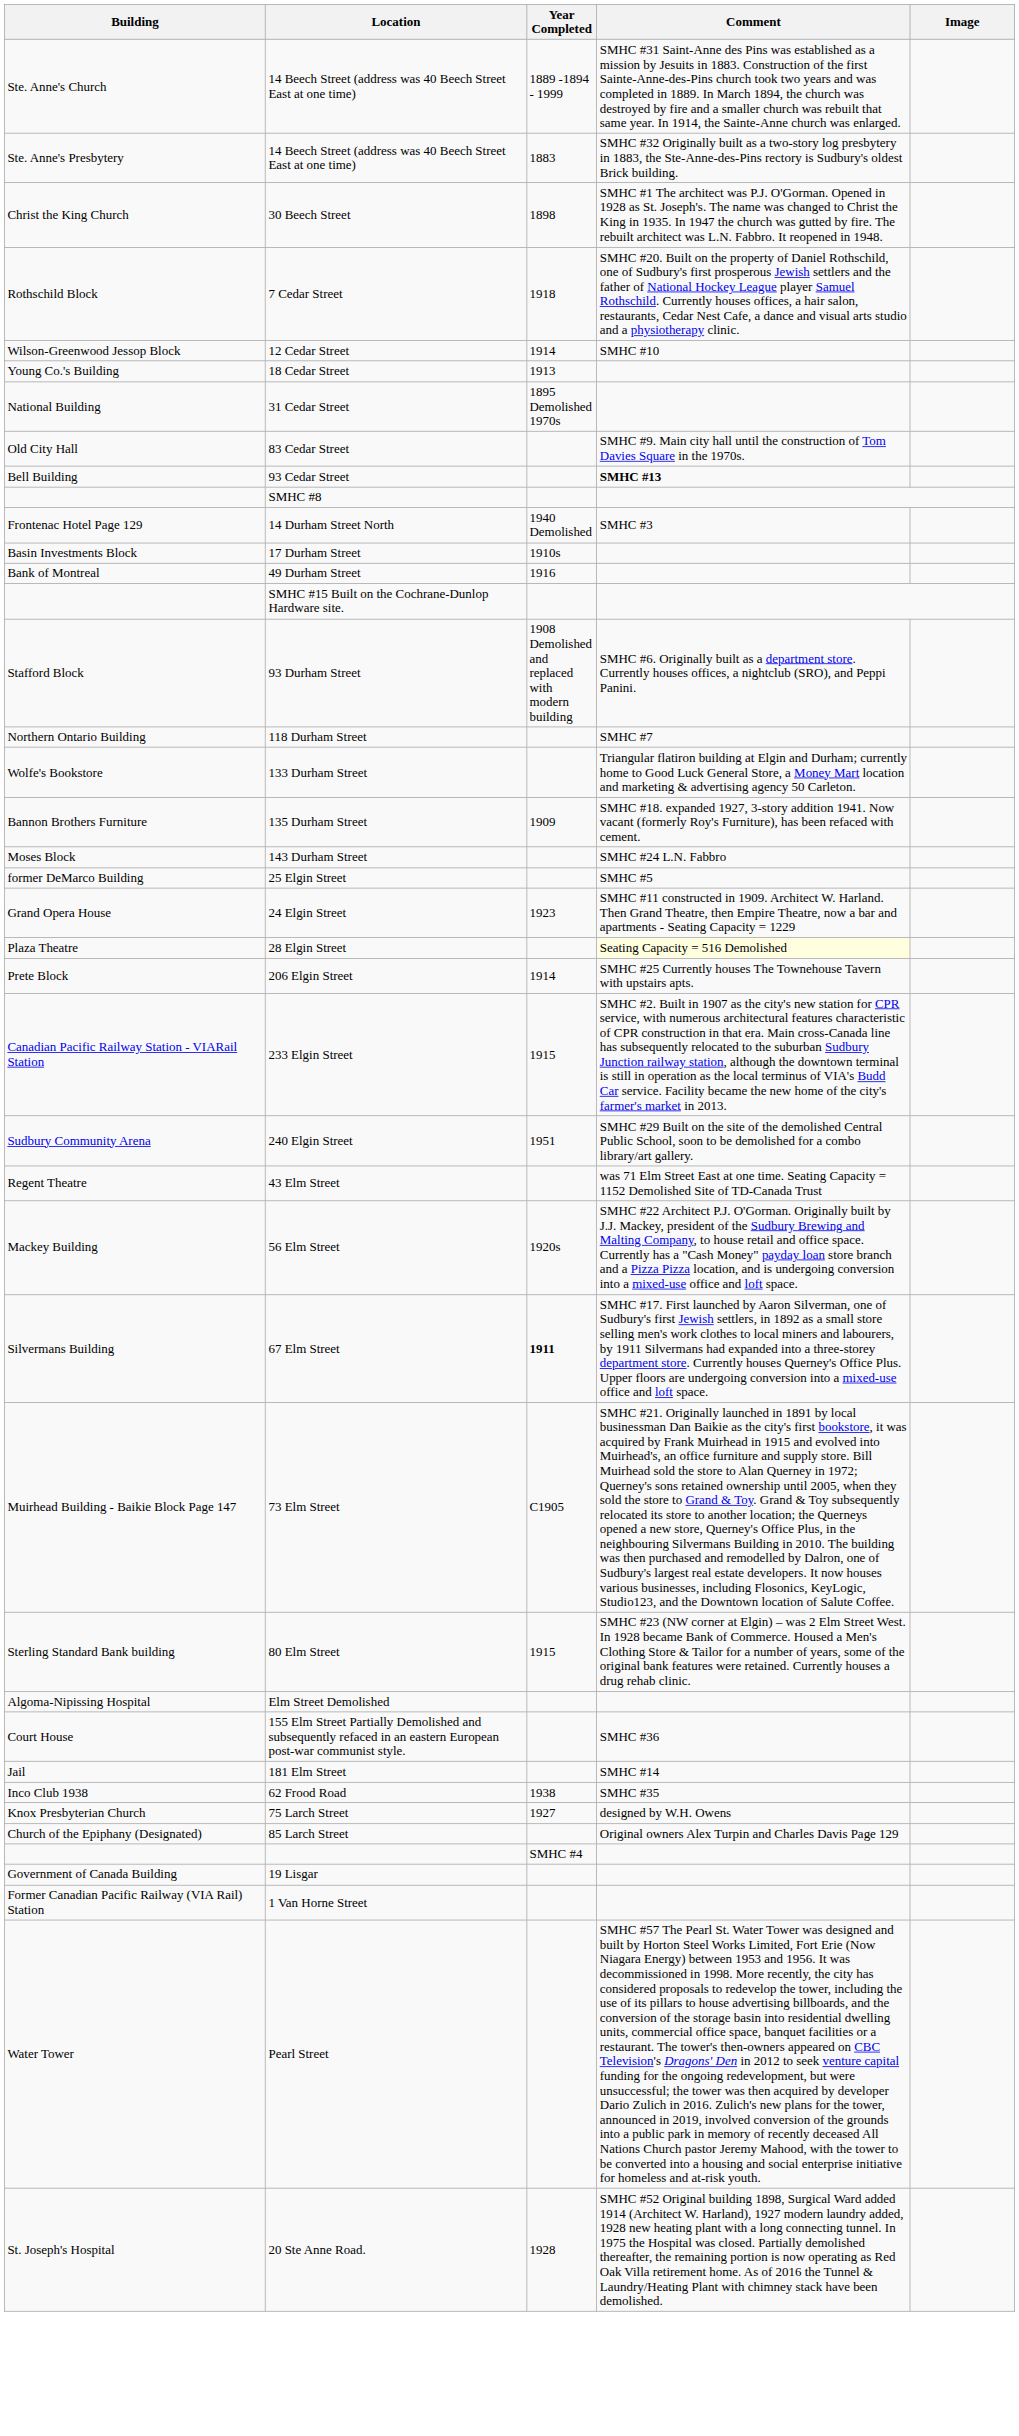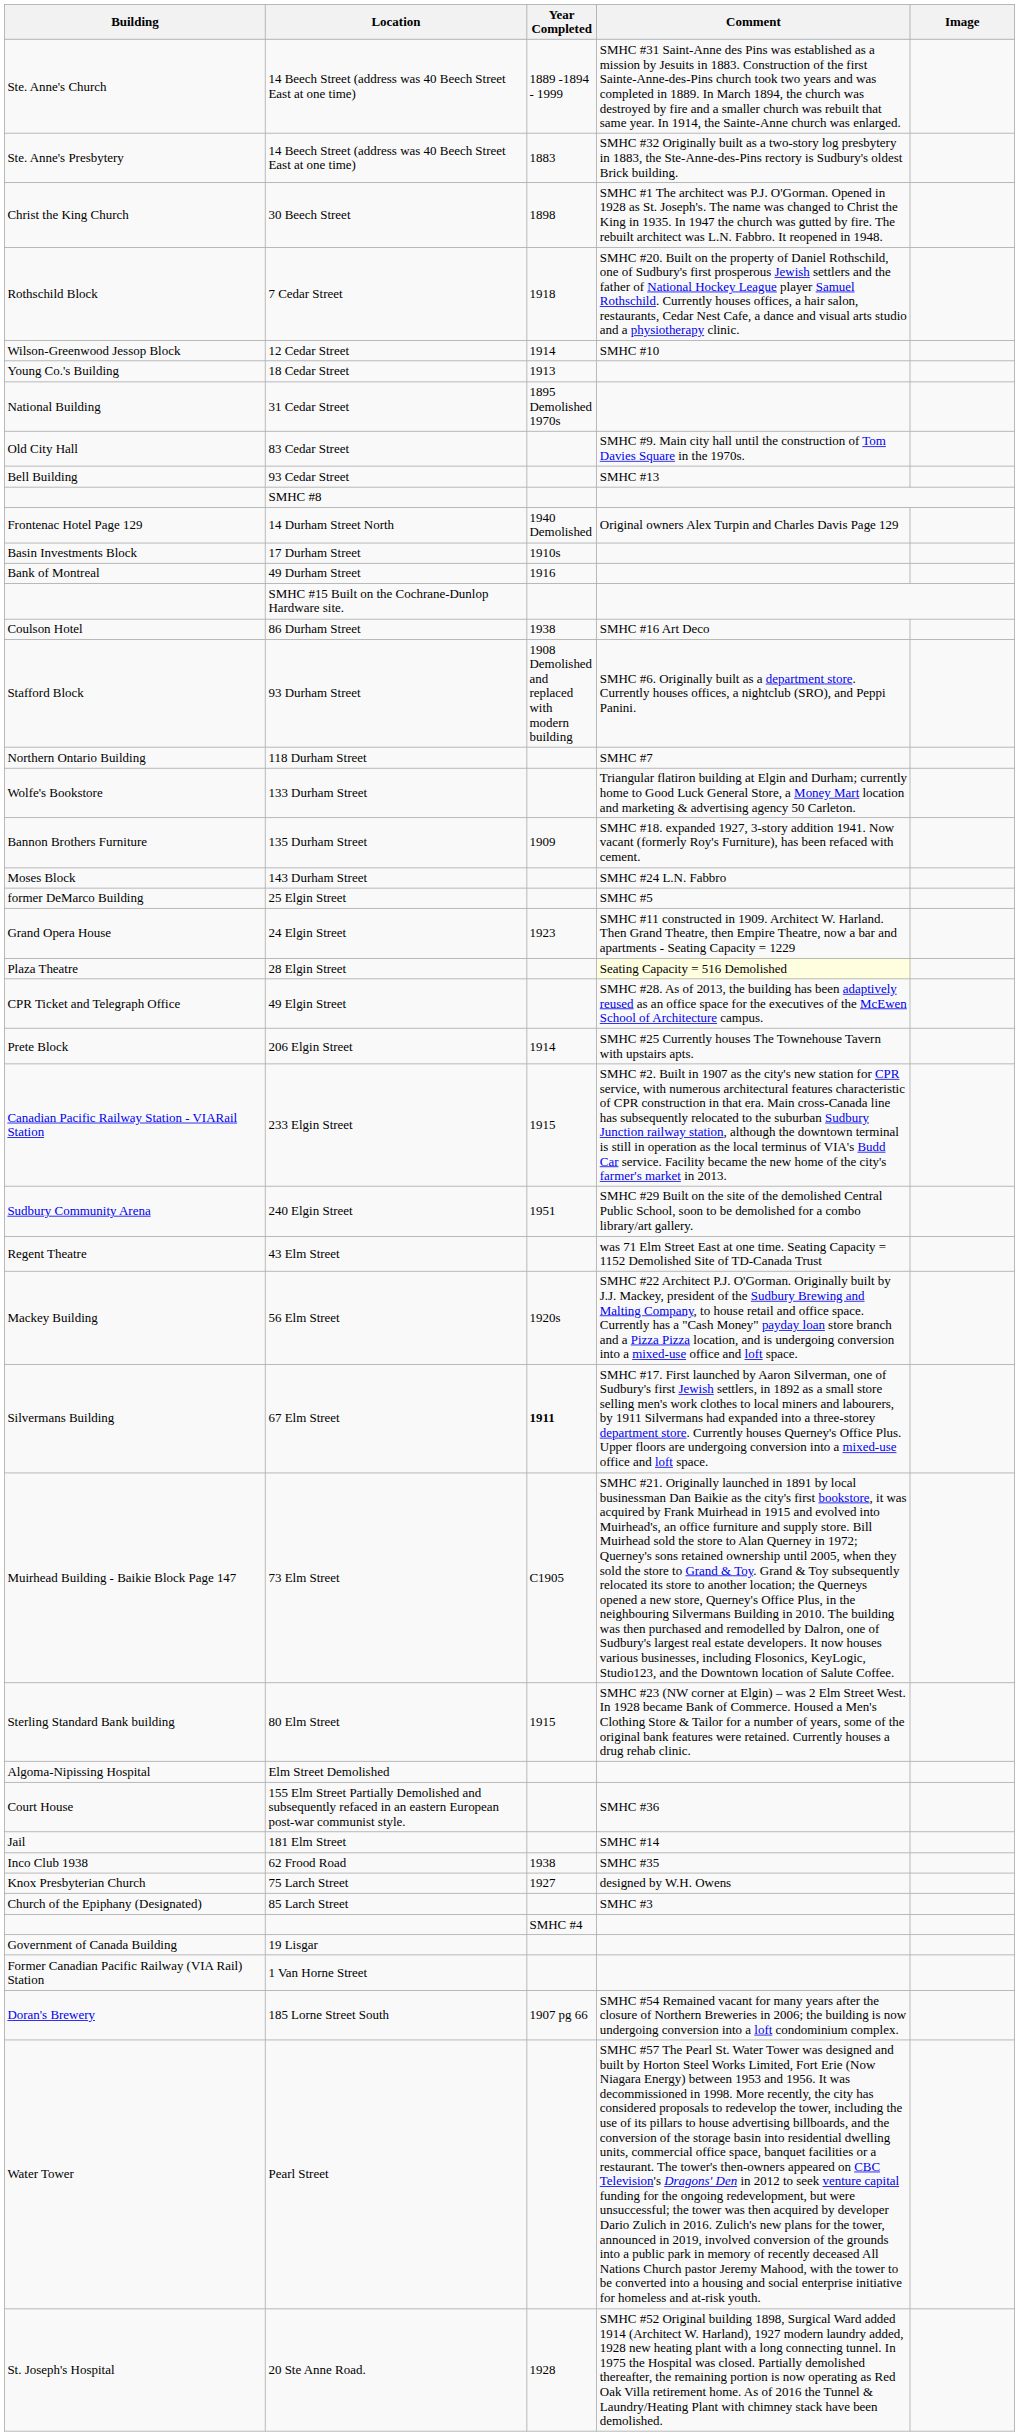 <table class="wikitable">
 <tr style="background:lightblue;">
 <th width=25%>Building</th>
 <th width=25%>Location</th>
 <th width=5%>Year Completed</th>
 <th width=30%>Comment</th>
 <th width=10%>Image</th>
 </tr>
 <tr>
 <td>Ste. Anne's Church </td>
 <td>14 Beech Street (address was 40 Beech Street East at one time)</td>
 <td>1889 -1894 - 1999</td>
 <td>SMHC #31 Saint-Anne des Pins was established as a mission by Jesuits in 1883. Construction of the first Sainte-Anne-des-Pins church took two years and was completed in 1889. In March 1894, the church was destroyed by fire and a smaller church was rebuilt that same year. In 1914, the Sainte-Anne church was enlarged.</td>
 <td></td>
 </tr>
 <tr>
 <td>Ste. Anne's Presbytery </td>
 <td>14 Beech Street (address was 40 Beech Street East at one time)</td>
 <td>1883</td>
 <td>SMHC #32 Originally built as a two-story log presbytery in 1883, the Ste-Anne-des-Pins rectory is Sudbury's oldest Brick building.</td>
 <td></td>
 </tr>
 <tr>
 <td>Christ the King Church </td>
 <td>30 Beech Street</td>
 <td>1898</td>
 <td>SMHC #1 The architect was P.J. O'Gorman. Opened in 1928 as St. Joseph's. The name was changed to Christ the King in 1935. In 1947 the church was gutted by fire. The rebuilt architect was L.N. Fabbro. It reopened in 1948.</td>
 <td></td>
 </tr>
 <tr>
 <td>Rothschild Block </td>
 <td>7 Cedar Street</td>
 <td>1918</td>
 <td>SMHC #20. Built on the property of Daniel Rothschild, one of Sudbury's first prosperous <a href='#'>Jewish</a> settlers and the father of <a href='#'>National Hockey League</a> player <a href='#'>Samuel Rothschild</a>. Currently houses offices, a hair salon, restaurants, Cedar Nest Cafe, a dance and visual arts studio and a <a href='#'>physiotherapy</a> clinic.</td>
 <td></td>
 </tr>
 <tr>
 <td>Wilson-Greenwood Jessop Block </td>
 <td>12 Cedar Street</td>
 <td>1914</td>
 <td>SMHC #10</td>
 <td></td>
 </tr>
 <tr>
 <td>Young Co.'s Building </td>
 <td>18 Cedar Street</td>
 <td>1913</td>
 <td></td>
 <td></td>
 </tr>
 <tr>
 <td>National Building </td>
 <td>31 Cedar Street</td>
 <td>1895 Demolished 1970s</td>
 <td></td>
 <td></td>
 </tr>
 <tr>
 <td>Old City Hall  </td>
 <td>83 Cedar Street</td>
 <td></td>
 <td>SMHC #9. Main city hall until the construction of <a href='#'>Tom Davies Square</a> in the 1970s.</td>
 <td></td>
 </tr>
 <tr>
 <td>Bell Building </td>
 <td>93 Cedar Street</td>
 <td></td>
-<td><strong>SMHC #13</strong></td>
+<td>SMHC #13</td>
 <td></td>
 </tr>
 <tr>
 <td></td>
 <td>SMHC #8</td>
 <td></td>
 </tr>
 <tr>
 <td>Frontenac Hotel  Page 129</td>
 <td>14 Durham Street North</td>
 <td>1940 Demolished</td>
-<td>SMHC #3</td>
+<td>Original owners Alex Turpin and Charles Davis  Page 129</td>
 <td></td>
 </tr>
 <tr>
 <td>Basin Investments Block </td>
 <td>17 Durham Street</td>
 <td>1910s</td>
 <td></td>
 <td></td>
 </tr>
 <tr>
 <td>Bank of Montreal </td>
 <td>49 Durham Street</td>
 <td>1916</td>
 <td></td>
 <td></td>
 </tr>
 <tr>
 <td></td>
 <td>SMHC #15 Built on the Cochrane-Dunlop Hardware site.</td>
+<td></td>
+</tr>
+<tr>
+<td>Coulson Hotel </td>
+<td>86 Durham Street</td>
+<td>1938</td>
+<td>SMHC #16  Art Deco</td>
 <td></td>
 </tr>
 <tr>
 <td>Stafford Block  </td>
 <td>93 Durham Street</td>
 <td>1908 Demolished and replaced with modern building</td>
 <td>SMHC #6. Originally built as a <a href='#'>department store</a>. Currently houses offices, a nightclub (SRO), and Peppi Panini.</td>
 <td></td>
 </tr>
 <tr>
 <td>Northern Ontario Building </td>
 <td>118 Durham Street</td>
 <td></td>
 <td>SMHC #7</td>
 <td></td>
 </tr>
 <tr>
 <td>Wolfe's Bookstore </td>
 <td>133 Durham Street</td>
 <td></td>
 <td>Triangular flatiron building at Elgin and Durham; currently home to Good Luck General Store, a <a href='#'>Money Mart</a> location and marketing & advertising agency 50 Carleton.</td>
 <td></td>
 </tr>
 <tr>
 <td>Bannon Brothers Furniture </td>
 <td>135 Durham Street</td>
 <td>1909</td>
 <td>SMHC #18. expanded 1927, 3-story addition 1941. Now vacant (formerly Roy's Furniture), has been refaced with cement.</td>
 <td></td>
 </tr>
 <tr>
 <td>Moses Block </td>
 <td>143 Durham Street</td>
 <td></td>
 <td>SMHC #24 L.N. Fabbro</td>
 <td></td>
 </tr>
 <tr>
 <td>former DeMarco Building </td>
 <td>25 Elgin Street</td>
 <td></td>
 <td>SMHC #5</td>
 <td></td>
 </tr>
 <tr>
 <td>Grand Opera House </td>
 <td>24 Elgin Street</td>
 <td>1923</td>
 <td>SMHC #11 constructed in 1909. Architect W. Harland. Then Grand Theatre, then Empire Theatre, now a bar and apartments - Seating Capacity = 1229</td>
 <td></td>
 </tr>
 <tr>
 <td>Plaza Theatre</td>
 <td>28 Elgin Street</td>
 <td></td>
 <td style="background: lightyellow;">Seating Capacity = 516 Demolished</td>
+<td></td>
+</tr>
+<tr>
+<td>CPR Ticket and Telegraph Office </td>
+<td>49 Elgin Street</td>
+<td></td>
+<td>SMHC #28. As of 2013, the building has been <a href='#'>adaptively reused</a> as an office space for the executives of the <a href='#'>McEwen School of Architecture</a> campus.</td>
 <td></td>
 </tr>
 <tr>
 <td>Prete Block </td>
 <td>206 Elgin Street</td>
 <td>1914</td>
 <td>SMHC #25 Currently houses The Townehouse Tavern with upstairs apts.</td>
 <td></td>
 </tr>
 <tr>
 <td><a href='#'>Canadian Pacific Railway Station - VIARail Station</a></td>
 <td>233 Elgin Street</td>
 <td>1915</td>
 <td>SMHC #2. Built in 1907 as the city's new station for <a href='#'>CPR</a> service, with numerous architectural features characteristic of CPR construction in that era. Main cross-Canada line has subsequently relocated to the suburban <a href='#'>Sudbury Junction railway station</a>, although the downtown terminal is still in operation as the local terminus of VIA's <a href='#'>Budd Car</a> service. Facility became the new home of the city's <a href='#'>farmer's market</a> in 2013.</td>
 <td></td>
 </tr>
 <tr>
 <td><a href='#'>Sudbury Community Arena</a></td>
 <td>240 Elgin Street</td>
 <td>1951</td>
 <td>SMHC #29 Built on the site of the demolished Central Public School, soon to be demolished for a combo library/art gallery.</td>
 <td></td>
 </tr>
 <tr>
 <td>Regent Theatre</td>
 <td>43 Elm Street</td>
 <td></td>
 <td>was 71 Elm Street East at one time. Seating Capacity = 1152 Demolished Site of TD-Canada Trust</td>
 <td></td>
 </tr>
 <tr>
 <td>Mackey Building</td>
 <td>56 Elm Street</td>
 <td>1920s</td>
 <td>SMHC #22 Architect P.J. O'Gorman. Originally built by J.J. Mackey, president of the <a href='#'>Sudbury Brewing and Malting Company</a>, to house retail and office space. Currently has a "Cash Money" <a href='#'>payday loan</a> store branch and a <a href='#'>Pizza Pizza</a> location, and is undergoing conversion into a <a href='#'>mixed-use</a> office and <a href='#'>loft</a> space.</td>
 <td></td>
 </tr>
 <tr>
 <td>Silvermans Building </td>
 <td>67 Elm Street</td>
 <td><strong>1911</strong></td>
 <td>SMHC #17. First launched by Aaron Silverman, one of Sudbury's first <a href='#'>Jewish</a> settlers, in 1892 as a small store selling men's work clothes to local miners and labourers, by 1911 Silvermans had expanded into a three-storey <a href='#'>department store</a>. Currently houses Querney's Office Plus. Upper floors are undergoing conversion into a <a href='#'>mixed-use</a> office and <a href='#'>loft</a> space.</td>
 <td></td>
 </tr>
 <tr>
 <td>Muirhead Building - Baikie Block  Page 147</td>
 <td>73 Elm Street</td>
 <td>C1905</td>
 <td>SMHC #21. Originally launched in 1891 by local businessman Dan Baikie as the city's first <a href='#'>bookstore</a>, it was acquired by Frank Muirhead in 1915 and evolved into Muirhead's, an office furniture and supply store. Bill Muirhead sold the store to Alan Querney in 1972; Querney's sons retained ownership until 2005, when they sold the store to <a href='#'>Grand & Toy</a>. Grand & Toy subsequently relocated its store to another location; the Querneys opened a new store, Querney's Office Plus, in the neighbouring Silvermans Building in 2010. The building was then purchased and remodelled by Dalron, one of Sudbury's largest real estate developers.  It now houses various businesses, including Flosonics, KeyLogic, Studio123, and the Downtown location of Salute Coffee.</td>
 <td></td>
 </tr>
 <tr>
 <td>Sterling Standard Bank building </td>
 <td>80 Elm Street</td>
 <td>1915</td>
 <td>SMHC #23 (NW corner at Elgin) – was 2 Elm Street West. In 1928 became Bank of Commerce. Housed a Men's Clothing Store & Tailor for a number of years, some of the original bank features were retained. Currently houses a drug rehab clinic.</td>
 <td></td>
 </tr>
 <tr>
 <td>Algoma-Nipissing Hospital </td>
 <td>Elm Street Demolished</td>
 <td></td>
 <td></td>
 <td></td>
 </tr>
 <tr>
 <td>Court House </td>
 <td>155 Elm Street Partially Demolished and subsequently refaced in an eastern European post-war communist style.</td>
 <td></td>
 <td>SMHC #36</td>
 <td></td>
 </tr>
 <tr>
 <td>Jail </td>
 <td>181 Elm Street</td>
 <td></td>
 <td>SMHC #14</td>
 <td></td>
 </tr>
 <tr>
 <td>Inco Club  1938</td>
 <td>62 Frood Road</td>
 <td>1938</td>
 <td>SMHC #35</td>
 <td></td>
 </tr>
 <tr>
 <td>Knox Presbyterian Church </td>
 <td>75 Larch Street</td>
 <td>1927</td>
 <td>designed by W.H. Owens</td>
 <td></td>
 </tr>
 <tr>
 <td>Church of the Epiphany (Designated) </td>
 <td>85 Larch Street</td>
 <td></td>
-<td>Original owners Alex Turpin and Charles Davis  Page 129</td>
+<td>SMHC #3</td>
 <td></td>
 </tr>
 <tr>
 <td></td>
 <td></td>
 <td>SMHC #4</td>
 <td></td>
 </tr>
 <tr>
 <td>Government of Canada Building</td>
 <td>19 Lisgar</td>
 <td></td>
 <td></td>
 <td></td>
 </tr>
 <tr>
 <td>Former Canadian Pacific Railway (VIA Rail) Station</td>
 <td>1 Van Horne Street</td>
 <td></td>
 <td></td>
 <td></td>
 </tr>
 <tr>
+<td><a href='#'>Doran's Brewery</a></td>
+<td>185 Lorne Street South</td>
+<td>1907  pg 66</td>
+<td>SMHC #54 Remained vacant for many years after the closure of Northern Breweries in 2006; the building is now undergoing conversion into a <a href='#'>loft</a> condominium complex.</td>
+<td></td>
+</tr>
+<tr>
 <td>Water Tower</td>
 <td>Pearl Street</td>
 <td></td>
 <td>SMHC #57 The Pearl St. Water Tower was designed and built by Horton Steel Works Limited, Fort Erie (Now Niagara Energy) between 1953 and 1956.  It was decommissioned in 1998. More recently, the city has considered proposals to redevelop the tower, including the use of its pillars to house advertising billboards, and the conversion of the storage basin into residential dwelling units, commercial office space, banquet facilities or a restaurant. The tower's then-owners appeared on <a href='#'>CBC Television</a>'s <em><a href='#'>Dragons' Den</a></em> in 2012 to seek <a href='#'>venture capital</a> funding for the ongoing redevelopment, but were unsuccessful; the tower was then acquired by developer Dario Zulich in 2016. Zulich's new plans for the tower, announced in 2019, involved conversion of the grounds into a public park in memory of recently deceased All Nations Church pastor Jeremy Mahood, with the tower to be converted into a housing and social enterprise initiative for homeless and at-risk youth.</td>
 <td></td>
 </tr>
 <tr>
 <td>St. Joseph's Hospital </td>
 <td>20 Ste Anne Road.</td>
 <td>1928</td>
 <td>SMHC #52 Original building 1898, Surgical Ward added 1914 (Architect W. Harland), 1927 modern laundry added, 1928 new heating plant with a long connecting tunnel. In 1975 the Hospital was closed. Partially demolished thereafter, the remaining portion is now operating as Red Oak Villa retirement home. As of 2016 the Tunnel & Laundry/Heating Plant with chimney stack have been demolished.</td>
 <td></td>
 </tr>
 </table>
